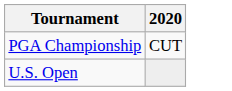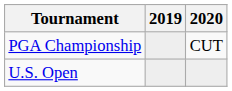 <table class="wikitable" style="font-size:95%;text-align:center;">
 <tr>
 <th>Tournament</th>
+<th>2019</th>
 <th>2020</th>
 </tr>
 <tr>
 <td align=left><a href='#'>PGA Championship</a></td>
+<td style="background:#eeeeee;"></td>
 <td>CUT</td>
 </tr>
 <tr>
 <td align=left><a href='#'>U.S. Open</a></td>
 <td style="background:#eeeeee;"></td>
+<td style="background:#eeeeee;"></td>
 </tr>
 </table>
